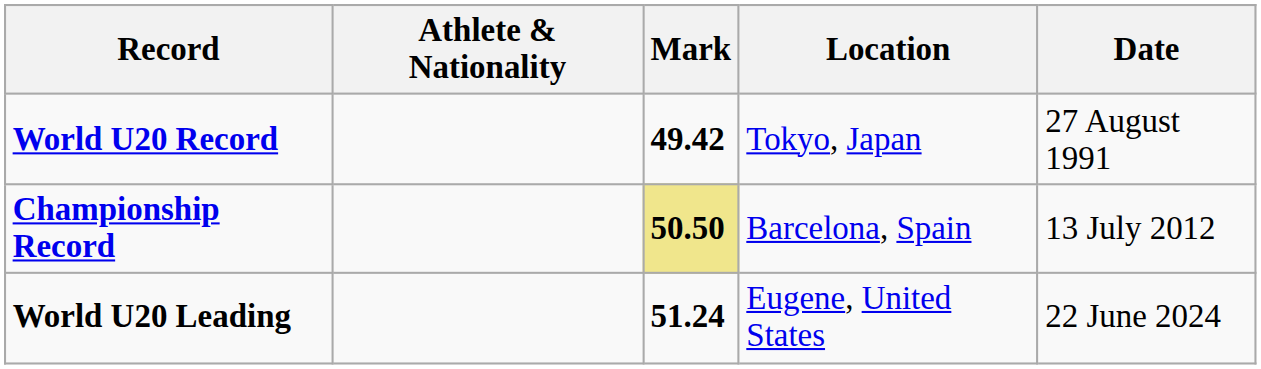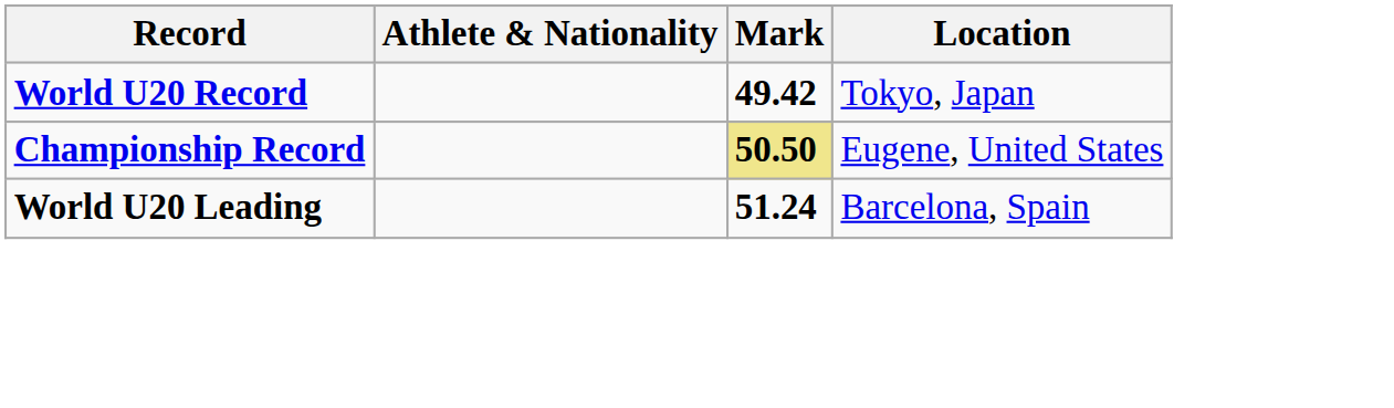 <table class="wikitable">
 <tr>
 <th scope="col">Record</th>
 <th scope="col">Athlete & Nationality</th>
 <th scope="col">Mark</th>
 <th scope="col">Location</th>
-<th scope="col">Date</th>
 </tr>
 <tr>
 <td><strong><a href='#'>World U20 Record</a></strong></td>
 <td></td>
 <td><strong>49.42</strong></td>
 <td><a href='#'>Tokyo</a>, <a href='#'>Japan</a></td>
-<td>27 August 1991</td>
 </tr>
 <tr>
 <td><strong><a href='#'>Championship Record</a></strong></td>
 <td></td>
 <td style="background: khaki;"><strong>50.50</strong></td>
-<td><a href='#'>Barcelona</a>, <a href='#'>Spain</a></td>
-<td>13 July 2012</td>
+<td><a href='#'>Eugene</a>, <a href='#'>United States</a></td>
 </tr>
 <tr>
 <td><strong>World U20 Leading</strong></td>
 <td></td>
 <td><strong>51.24</strong></td>
-<td><a href='#'>Eugene</a>, <a href='#'>United States</a></td>
-<td>22 June 2024</td>
+<td><a href='#'>Barcelona</a>, <a href='#'>Spain</a></td>
 </tr>
 </table>
